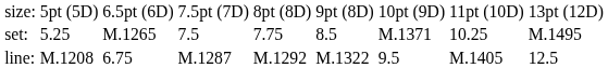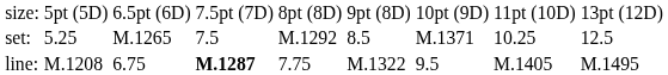 <table style="margin-left:40px;">
 <tr>
 <td>size:</td>
 <td>5pt (5D)</td>
 <td>6.5pt (6D)</td>
 <td>7.5pt (7D)</td>
 <td>8pt (8D)</td>
 <td>9pt (8D)</td>
 <td>10pt (9D)</td>
 <td>11pt (10D)</td>
 <td>13pt (12D)</td>
 </tr>
 <tr>
 <td>set:</td>
 <td>5.25</td>
 <td>M.1265</td>
 <td>7.5</td>
-<td>7.75</td>
+<td>M.1292</td>
 <td>8.5</td>
 <td>M.1371</td>
 <td>10.25</td>
-<td>M.1495</td>
+<td>12.5</td>
 </tr>
 <tr>
 <td>line:</td>
 <td>M.1208</td>
 <td>6.75</td>
-<td>M.1287</td>
-<td>M.1292</td>
+<td><strong>M.1287</strong></td>
+<td>7.75</td>
 <td>M.1322</td>
 <td>9.5</td>
 <td>M.1405</td>
-<td>12.5</td>
+<td>M.1495</td>
 </tr>
 </table>
